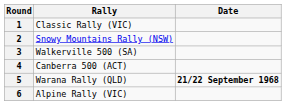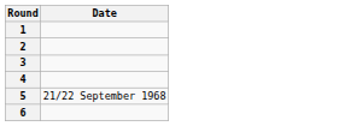 <table class="wikitable" border="1">
 <tr>
 <th>Round</th>
-<th>Rally</th>
 <th>Date</th>
 </tr>
 <tr>
 <th>1</th>
-<td>Classic Rally (VIC)</td>
 <td></td>
 </tr>
 <tr>
 <th>2</th>
-<td><a href='#'>Snowy Mountains Rally (NSW)</a></td>
 <td></td>
 </tr>
 <tr>
 <th>3</th>
-<td>Walkerville 500 (SA)</td>
 <td></td>
 </tr>
 <tr>
 <th>4</th>
-<td>Canberra 500 (ACT)</td>
 <td></td>
 </tr>
 <tr>
 <th>5</th>
-<td>Warana Rally (QLD)</td>
-<td><strong>21/22 September 1968</strong></td>
+<td>21/22 September 1968</td>
 </tr>
 <tr>
 <th>6</th>
-<td>Alpine Rally (VIC)</td>
 <td></td>
 </tr>
 </table>
